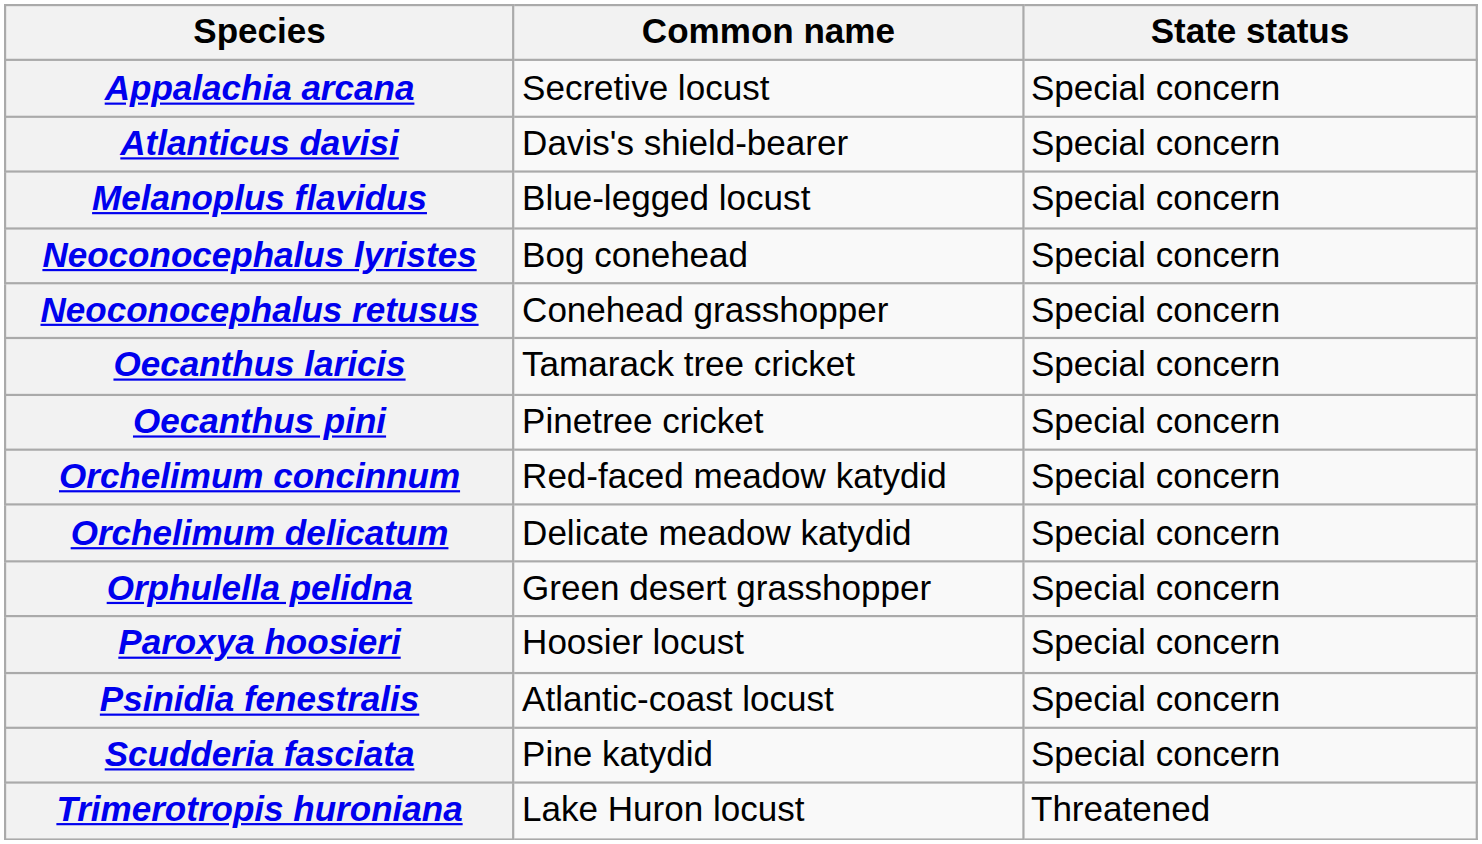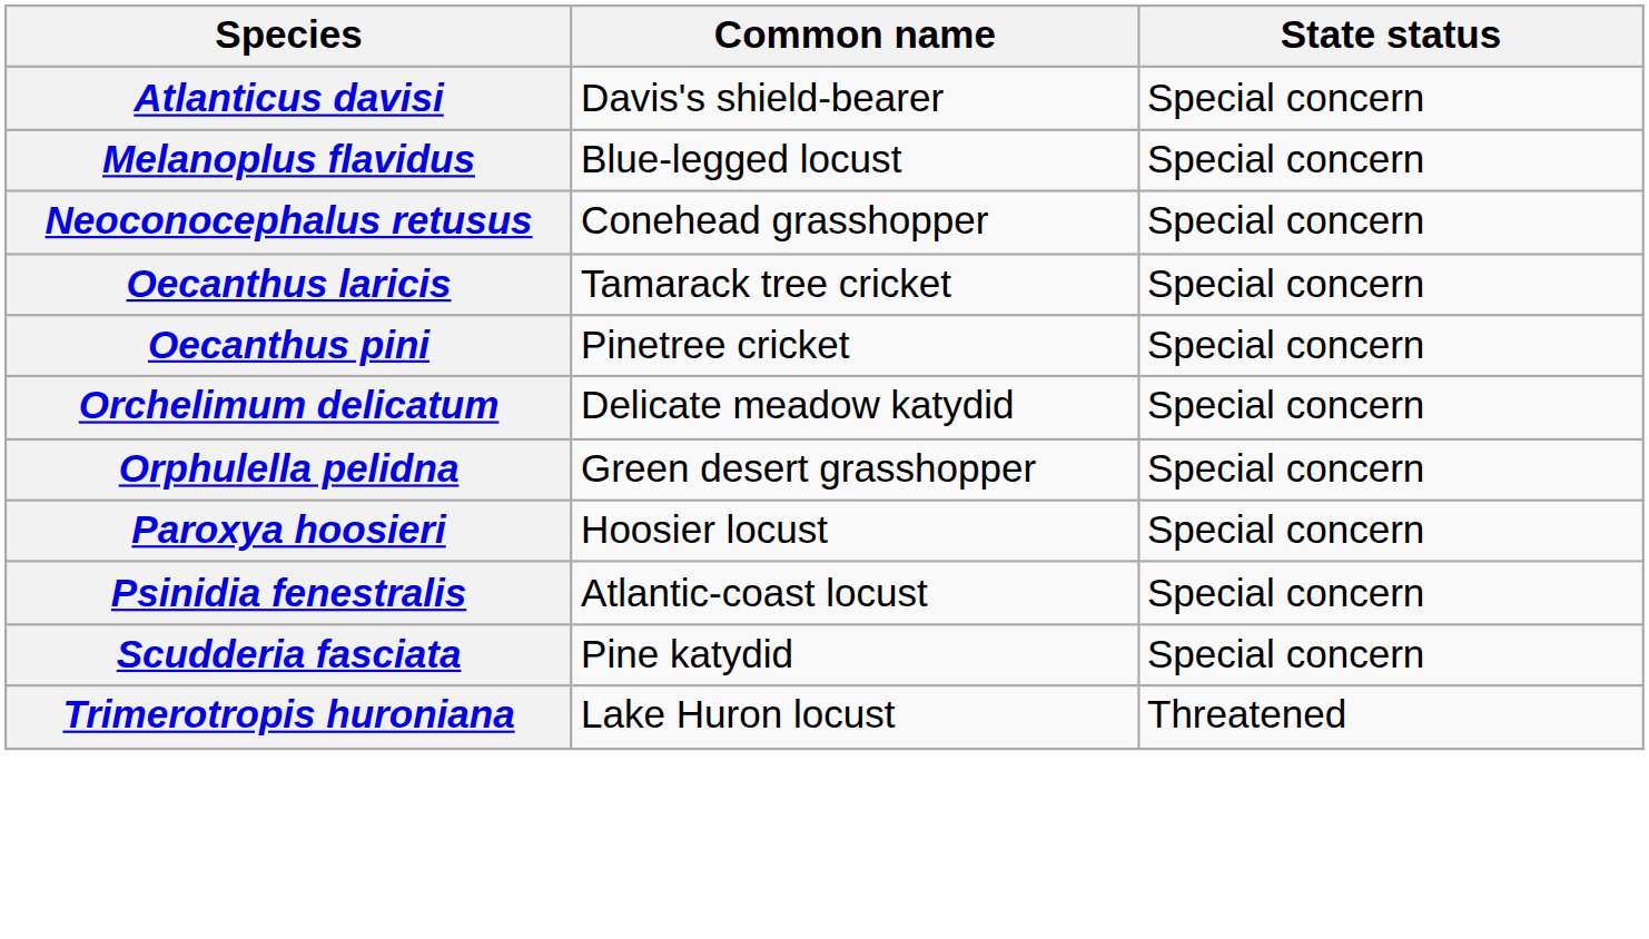 <table class="wikitable sortable plainrowheaders">
 <tr>
 <th scope="col" style="width:225px;">Species</th>
 <th scope="col" style="width:225px;">Common name</th>
 <th scope="col" style="width:200px;">State status</th>
-</tr>
-<tr>
-<th scope="row"><em><a href='#'>Appalachia arcana</a></em></th>
-<td>Secretive locust</td>
-<td>Special concern</td>
 </tr>
 <tr>
 <th scope="row"><em><a href='#'>Atlanticus davisi</a></em></th>
 <td>Davis's shield-bearer</td>
 <td>Special concern</td>
 </tr>
 <tr>
 <th scope="row"><em><a href='#'>Melanoplus flavidus</a></em></th>
 <td>Blue-legged locust</td>
-<td>Special concern</td>
-</tr>
-<tr>
-<th scope="row"><em><a href='#'>Neoconocephalus lyristes</a></em></th>
-<td>Bog conehead</td>
 <td>Special concern</td>
 </tr>
 <tr>
 <th scope="row"><em><a href='#'>Neoconocephalus retusus</a></em></th>
 <td>Conehead grasshopper</td>
 <td>Special concern</td>
 </tr>
 <tr>
 <th scope="row"><em><a href='#'>Oecanthus laricis</a></em></th>
 <td>Tamarack tree cricket</td>
 <td>Special concern</td>
 </tr>
 <tr>
 <th scope="row"><em><a href='#'>Oecanthus pini</a></em></th>
 <td>Pinetree cricket</td>
-<td>Special concern</td>
-</tr>
-<tr>
-<th scope="row"><em><a href='#'>Orchelimum concinnum</a></em></th>
-<td>Red-faced meadow katydid</td>
 <td>Special concern</td>
 </tr>
 <tr>
 <th scope="row"><em><a href='#'>Orchelimum delicatum</a></em></th>
 <td>Delicate meadow katydid</td>
 <td>Special concern</td>
 </tr>
 <tr>
 <th scope="row"><em><a href='#'>Orphulella pelidna</a></em></th>
 <td>Green desert grasshopper</td>
 <td>Special concern</td>
 </tr>
 <tr>
 <th scope="row"><em><a href='#'>Paroxya hoosieri</a></em></th>
 <td>Hoosier locust</td>
 <td>Special concern</td>
 </tr>
 <tr>
 <th scope="row"><em><a href='#'>Psinidia fenestralis</a></em></th>
 <td>Atlantic-coast locust</td>
 <td>Special concern</td>
 </tr>
 <tr>
 <th scope="row"><em><a href='#'>Scudderia fasciata</a></em></th>
 <td>Pine katydid</td>
 <td>Special concern</td>
 </tr>
 <tr>
 <th scope="row"><em><a href='#'>Trimerotropis huroniana</a></em></th>
 <td>Lake Huron locust</td>
 <td>Threatened</td>
 </tr>
 </table>
